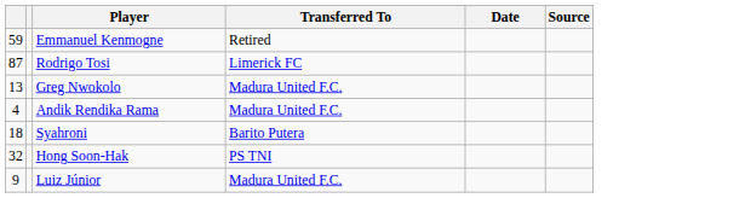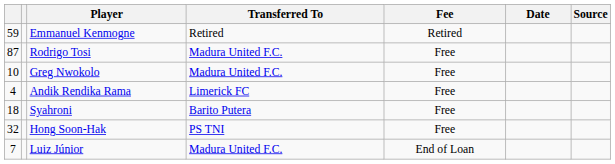 <table class="wikitable plainrowheaders sortable" style="font-size:95%">
 <tr>
 <th></th>
 <th></th>
 <th scope=col style="width:200px;"><strong>Player</strong></th>
 <th scope=col style="width:250px;"><strong>Transferred To</strong></th>
+<th scope=col style="width:150px;"><strong>Fee</strong></th>
 <th scope=col style="width:78px;"><strong>Date</strong></th>
 <th><strong>Source</strong></th>
 </tr>
 <tr>
 <td align=center>59</td>
 <td align=center></td>
 <td> <a href='#'>Emmanuel Kenmogne</a></td>
 <td>Retired</td>
+<td align=center>Retired</td>
 <td align=center></td>
 <td align=center></td>
 </tr>
 <tr>
 <td align=center>87</td>
 <td align=center></td>
 <td> <a href='#'>Rodrigo Tosi</a></td>
-<td> <a href='#'>Limerick FC</a></td>
+<td> <a href='#'>Madura United F.C.</a></td>
+<td align=center>Free</td>
 <td align=center></td>
 <td align=center></td>
 </tr>
 <tr>
-<td align=center>13</td>
+<td align=center>10</td>
 <td align=center></td>
 <td> <a href='#'>Greg Nwokolo</a></td>
 <td> <a href='#'>Madura United F.C.</a></td>
+<td align=center>Free</td>
 <td align=center></td>
 <td align=center></td>
 </tr>
 <tr>
 <td align=center>4</td>
 <td align=center></td>
 <td> <a href='#'>Andik Rendika Rama</a></td>
-<td> <a href='#'>Madura United F.C.</a></td>
+<td> <a href='#'>Limerick FC</a></td>
+<td align=center>Free</td>
 <td align=center></td>
 <td align=center></td>
 </tr>
 <tr>
 <td align=center>18</td>
 <td align=center></td>
 <td> <a href='#'>Syahroni</a></td>
 <td> <a href='#'>Barito Putera</a></td>
+<td align=center>Free</td>
 <td align=center></td>
 <td align=center></td>
 </tr>
 <tr>
 <td align=center>32</td>
 <td align=center></td>
 <td> <a href='#'>Hong Soon-Hak</a></td>
 <td> <a href='#'>PS TNI</a></td>
+<td align=center>Free</td>
 <td align=center></td>
 <td align=center></td>
 </tr>
 <tr>
-<td align=center>9</td>
+<td align=center>7</td>
 <td align=center></td>
 <td> <a href='#'>Luiz Júnior</a></td>
 <td> <a href='#'>Madura United F.C.</a></td>
+<td align=center>End of Loan</td>
 <td align=center></td>
 <td align=center></td>
 </tr>
 </table>
